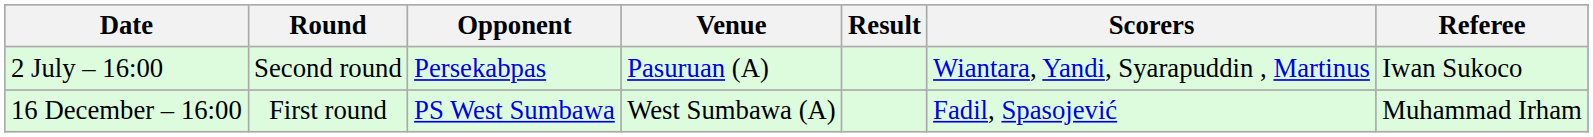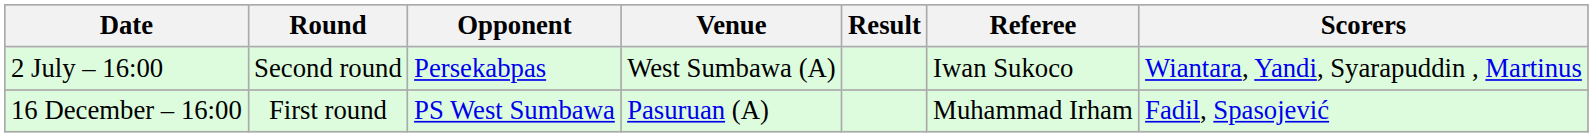 <table class="wikitable">
 <tr>
 <th>Date</th>
 <th>Round</th>
 <th>Opponent</th>
 <th>Venue</th>
 <th>Result</th>
+<th>Referee</th>
 <th>Scorers</th>
-<th>Referee</th>
 </tr>
 <tr bgcolor="#DDFCDD">
 <td>2 July – 16:00</td>
 <td align="center">Second round</td>
 <td><a href='#'>Persekabpas</a></td>
-<td><a href='#'>Pasuruan</a> (A)</td>
+<td>West Sumbawa (A)</td>
 <td></td>
+<td>Iwan Sukoco</td>
 <td><a href='#'>Wiantara</a>, <a href='#'>Yandi</a>, Syarapuddin , <a href='#'>Martinus</a></td>
-<td>Iwan Sukoco</td>
 </tr>
 <tr bgcolor="#DDFCDD">
 <td>16 December – 16:00</td>
 <td align="center">First round</td>
 <td><a href='#'>PS West Sumbawa</a></td>
-<td>West Sumbawa (A)</td>
+<td><a href='#'>Pasuruan</a> (A)</td>
 <td></td>
+<td>Muhammad Irham</td>
 <td><a href='#'>Fadil</a>, <a href='#'>Spasojević</a></td>
-<td>Muhammad Irham</td>
 </tr>
 </table>
